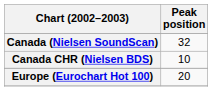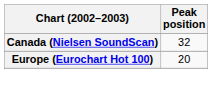 <table class="wikitable sortable plainrowheaders" style="text-align:center">
 <tr>
 <th>Chart (2002–2003)</th>
 <th>Peak<br>position</th>
 </tr>
 <tr>
 </tr>
 <tr>
 </tr>
 <tr>
 </tr>
 <tr>
 </tr>
 <tr>
 <th scope=row>Canada (<a href='#'>Nielsen SoundScan</a>)</th>
 <td style="text-align:center;">32</td>
-</tr>
-<tr>
-<th scope="row">Canada CHR (<a href='#'>Nielsen BDS</a>)</th>
-<td style="text-align:center">10</td>
 </tr>
 <tr>
 </tr>
 <tr>
 <th scope="row">Europe (<a href='#'>Eurochart Hot 100</a>)</th>
 <td>20</td>
 </tr>
 <tr>
 </tr>
 <tr>
 </tr>
 <tr>
 </tr>
 <tr>
 </tr>
 <tr>
 </tr>
 <tr>
 </tr>
 <tr>
 </tr>
 <tr>
 </tr>
 <tr>
 </tr>
 <tr>
 </tr>
 <tr>
 </tr>
 <tr>
 </tr>
 <tr>
 </tr>
 <tr>
 </tr>
 <tr>
 </tr>
 <tr>
 </tr>
 <tr>
 </tr>
 </table>
